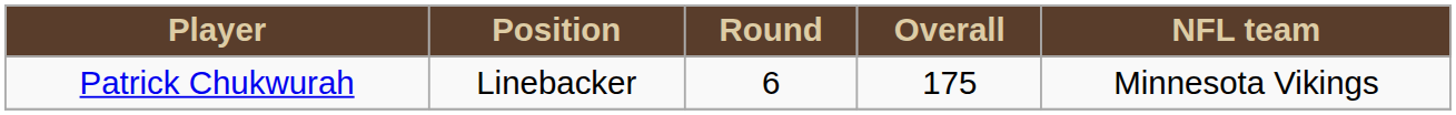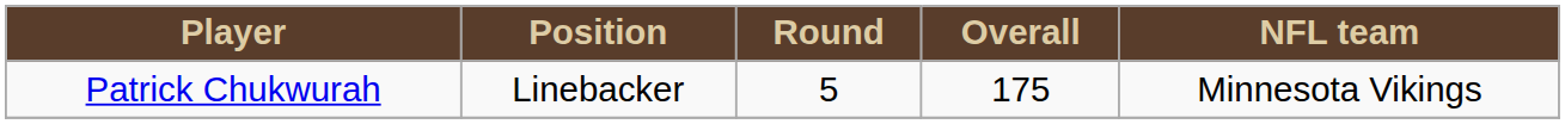 <table class="wikitable" width="80%">
 <tr align="center" style="background:#593D2B;color:#DDCCA5;">
 <td><strong>Player</strong></td>
 <td><strong>Position</strong></td>
 <td><strong>Round</strong></td>
 <td><strong>Overall</strong></td>
 <td><strong>NFL team</strong></td>
 </tr>
 <tr align="center" bgcolor="">
 <td><a href='#'>Patrick Chukwurah</a></td>
 <td>Linebacker</td>
-<td>6</td>
+<td>5</td>
 <td>175</td>
 <td>Minnesota Vikings</td>
 </tr>
 <tr align="center" bgcolor="">
 </tr>
 </table>
